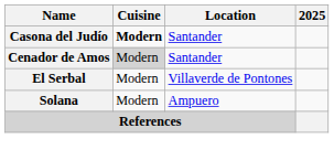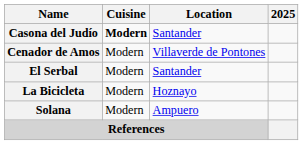 <table class="wikitable sortable plainrowheaders" style="text-align:left;">
 <tr>
 <th scope="col">Name</th>
 <th scope="col">Cuisine</th>
 <th scope="col">Location</th>
 <th scope="col">2025</th>
 </tr>
 <tr>
 <th scope="row">Casona del Judío</th>
 <td><strong>Modern</strong></td>
 <td><a href='#'>Santander</a></td>
 <td></td>
 </tr>
 <tr>
 <th scope="row">Cenador de Amos</th>
-<td style="background: lightgrey;">Modern</td>
-<td><a href='#'>Santander</a></td>
+<td>Modern</td>
+<td><a href='#'>Villaverde de Pontones</a></td>
 <td></td>
 </tr>
 <tr>
 <th scope="row">El Serbal</th>
 <td>Modern</td>
-<td><a href='#'>Villaverde de Pontones</a></td>
+<td><a href='#'>Santander</a></td>
+<td></td>
+</tr>
+<tr>
+<th scope="row">La Bicicleta</th>
+<td>Modern</td>
+<td><a href='#'>Hoznayo</a></td>
 <td></td>
 </tr>
 <tr>
 <th scope="row">Solana</th>
 <td>Modern</td>
 <td><a href='#'>Ampuero</a></td>
 <td></td>
 </tr>
 <tr>
 <th colspan="3" style="text-align: center;background: lightgray;">References</th>
 <th></th>
 </tr>
 </table>
